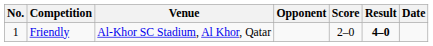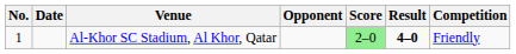 <table class="wikitable sortable">
 <tr>
 <th scope="col">No.</th>
-<th scope="col">Competition</th>
+<th scope="col">Date</th>
 <th scope="col">Venue</th>
 <th scope="col">Opponent</th>
 <th scope="col">Score</th>
 <th scope="col">Result</th>
-<th scope="col">Date</th>
+<th scope="col">Competition</th>
 </tr>
 <tr>
 <td style="text-align:center">1</td>
-<td><a href='#'>Friendly</a></td>
+<td></td>
 <td><a href='#'>Al-Khor SC Stadium</a>, <a href='#'>Al Khor</a>, Qatar</td>
 <td></td>
-<td style="text-align:center">2–0</td>
+<td style="background: lightgreen; text-align:center">2–0</td>
 <td style="text-align:center"><strong>4–0</strong></td>
-<td></td>
+<td><a href='#'>Friendly</a></td>
 </tr>
 </table>
